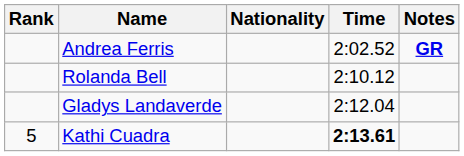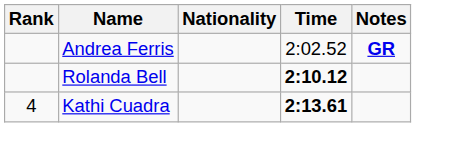 <table class="wikitable sortable" style="text-align:center">
 <tr>
 <th>Rank</th>
 <th>Name</th>
 <th>Nationality</th>
 <th>Time</th>
 <th>Notes</th>
 </tr>
 <tr>
 <td></td>
 <td align=left><a href='#'>Andrea Ferris</a></td>
 <td align=left></td>
 <td>2:02.52</td>
 <td><strong><a href='#'>GR</a></strong></td>
 </tr>
 <tr>
 <td></td>
 <td align=left><a href='#'>Rolanda Bell</a></td>
 <td align=left></td>
-<td>2:10.12</td>
+<td><strong>2:10.12</strong></td>
 <td></td>
 </tr>
 <tr>
-<td></td>
-<td align=left><a href='#'>Gladys Landaverde</a></td>
-<td align=left></td>
-<td>2:12.04</td>
-<td></td>
-</tr>
-<tr>
-<td>5</td>
+<td>4</td>
 <td align=left><a href='#'>Kathi Cuadra</a></td>
 <td align=left></td>
 <td><strong>2:13.61</strong></td>
 <td></td>
 </tr>
 </table>
